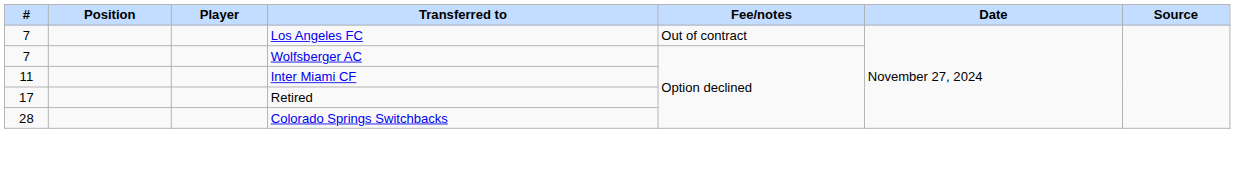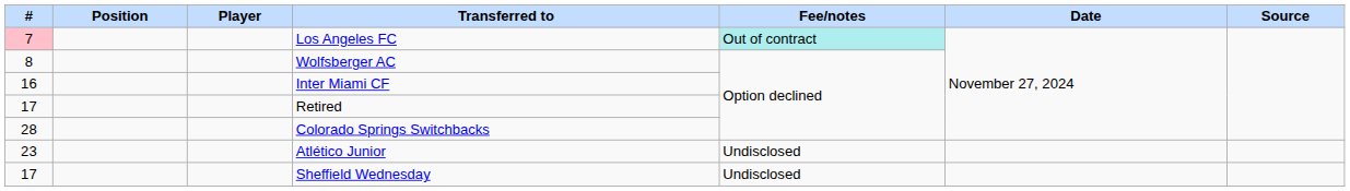 <table class="wikitable sortable" style="width:90%; text-align:center; font-size:95%; text-align:left;">
 <tr>
 <th style="background:#c2ddff;">#</th>
 <th style="background:#c2ddff;">Position</th>
 <th style="background:#c2ddff;">Player</th>
 <th style="background:#c2ddff;">Transferred to</th>
 <th style="background:#c2ddff;">Fee/notes</th>
 <th style="background:#c2ddff;">Date</th>
 <th style="background:#c2ddff;">Source</th>
 </tr>
 <tr>
-<td align=center>7</td>
+<td align=center style="background: pink;">7</td>
 <td align=center></td>
 <td></td>
 <td> <a href='#'>Los Angeles FC</a></td>
-<td>Out of contract</td>
+<td style="background: paleturquoise;">Out of contract</td>
 <td rowspan=5>November 27, 2024</td>
 <td rowspan=5></td>
 </tr>
 <tr>
-<td align=center>7</td>
+<td align=center>8</td>
 <td align=center></td>
 <td></td>
 <td> <a href='#'>Wolfsberger AC</a></td>
 <td rowspan=4>Option declined</td>
 </tr>
 <tr>
-<td align=center>11</td>
+<td align=center>16</td>
 <td align=center></td>
 <td></td>
 <td> <a href='#'>Inter Miami CF</a></td>
 </tr>
 <tr>
 <td align=center>17</td>
 <td align=center></td>
 <td></td>
 <td>Retired</td>
 </tr>
 <tr>
 <td align=center>28</td>
 <td align=center></td>
 <td></td>
 <td> <a href='#'>Colorado Springs Switchbacks</a></td>
 </tr>
+<tr>
+<td align=center>23</td>
+<td align=center></td>
+<td></td>
+<td> <a href='#'>Atlético Junior</a></td>
+<td>Undisclosed</td>
+<td></td>
+<td></td>
+</tr>
+<tr>
+<td align=center>17</td>
+<td align=center></td>
+<td></td>
+<td> <a href='#'>Sheffield Wednesday</a></td>
+<td>Undisclosed</td>
+<td></td>
+<td></td>
+</tr>
 </table>
